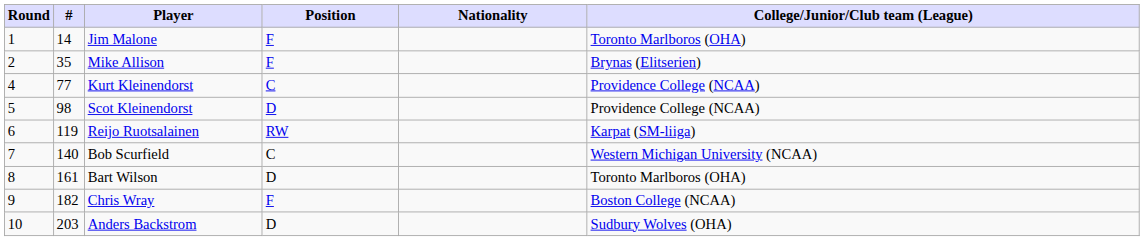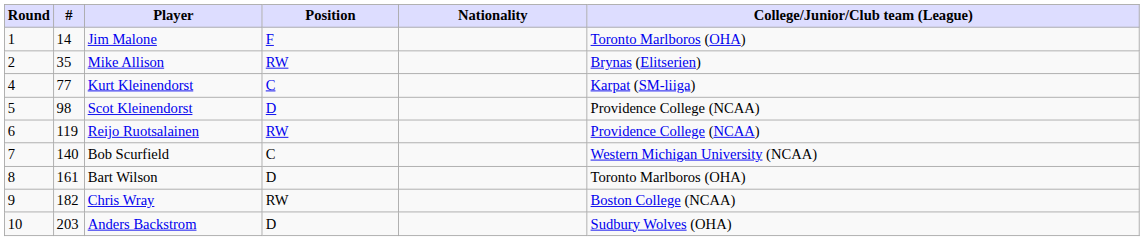 <table class="wikitable">
 <tr>
 <th style="background:#ddf; width:2.00%;">Round</th>
 <th style="background:#ddf; width:2.75%;">#</th>
 <th style="background:#ddf; width:16.0%;">Player</th>
 <th style="background:#ddf; width:12.25%;">Position</th>
 <th style="background:#ddf; width:17.0%;">Nationality</th>
 <th style="background:#ddf; width:100.0%;">College/Junior/Club team (League)</th>
 </tr>
 <tr>
 <td>1</td>
 <td>14</td>
 <td><a href='#'>Jim Malone</a></td>
 <td><a href='#'>F</a></td>
 <td></td>
 <td><a href='#'>Toronto Marlboros</a> (<a href='#'>OHA</a>)</td>
 </tr>
 <tr>
 <td>2</td>
 <td>35</td>
 <td><a href='#'>Mike Allison</a></td>
-<td><a href='#'>F</a></td>
+<td><a href='#'>RW</a></td>
 <td></td>
 <td><a href='#'>Brynas</a> (<a href='#'>Elitserien</a>)</td>
 </tr>
 <tr>
 <td>4</td>
 <td>77</td>
 <td><a href='#'>Kurt Kleinendorst</a></td>
 <td><a href='#'>C</a></td>
 <td></td>
-<td><a href='#'>Providence College</a> (<a href='#'>NCAA</a>)</td>
+<td><a href='#'>Karpat</a> (<a href='#'>SM-liiga</a>)</td>
 </tr>
 <tr>
 <td>5</td>
 <td>98</td>
 <td><a href='#'>Scot Kleinendorst</a></td>
 <td><a href='#'>D</a></td>
 <td></td>
 <td>Providence College (NCAA)</td>
 </tr>
 <tr>
 <td>6</td>
 <td>119</td>
 <td><a href='#'>Reijo Ruotsalainen</a></td>
 <td><a href='#'>RW</a></td>
 <td></td>
-<td><a href='#'>Karpat</a> (<a href='#'>SM-liiga</a>)</td>
+<td><a href='#'>Providence College</a> (<a href='#'>NCAA</a>)</td>
 </tr>
 <tr>
 <td>7</td>
 <td>140</td>
 <td>Bob Scurfield</td>
 <td>C</td>
 <td></td>
 <td><a href='#'>Western Michigan University</a> (NCAA)</td>
 </tr>
 <tr>
 <td>8</td>
 <td>161</td>
 <td>Bart Wilson</td>
 <td>D</td>
 <td></td>
 <td>Toronto Marlboros (OHA)</td>
 </tr>
 <tr>
 <td>9</td>
 <td>182</td>
 <td><a href='#'>Chris Wray</a></td>
-<td><a href='#'>F</a></td>
+<td>RW</td>
 <td></td>
 <td><a href='#'>Boston College</a> (NCAA)</td>
 </tr>
 <tr>
 <td>10</td>
 <td>203</td>
 <td><a href='#'>Anders Backstrom</a></td>
 <td>D</td>
 <td></td>
 <td><a href='#'>Sudbury Wolves</a> (OHA)</td>
 </tr>
 </table>
